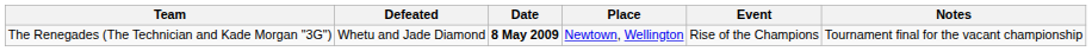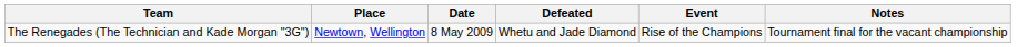 <table class="wikitable">
 <tr>
 <th>Team</th>
+<th>Place</th>
+<th>Date</th>
 <th>Defeated</th>
-<th>Date</th>
-<th>Place</th>
 <th>Event</th>
 <th>Notes</th>
 </tr>
 <tr>
 <td>The Renegades (The Technician and Kade Morgan "3G")</td>
+<td><a href='#'>Newtown</a>, <a href='#'>Wellington</a></td>
+<td>8 May 2009</td>
 <td>Whetu and Jade Diamond</td>
-<td><strong>8 May 2009</strong></td>
-<td><a href='#'>Newtown</a>, <a href='#'>Wellington</a></td>
 <td>Rise of the Champions</td>
 <td>Tournament final for the vacant championship</td>
 </tr>
 </table>
